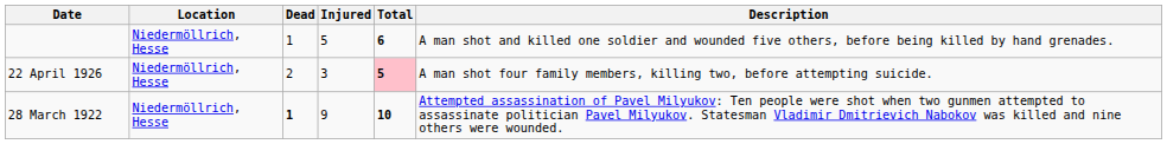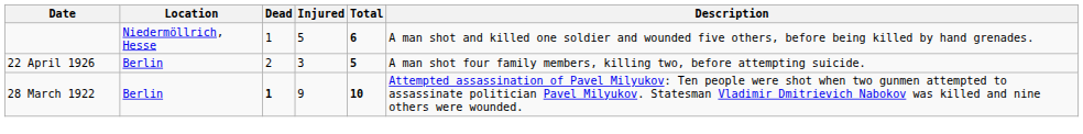 <table class="wikitable sortable">
 <tr>
 <th scope="col" style="width: 8rem;">Date</th>
 <th scope="col" style="width: 10rem;">Location</th>
 <th data-sort-type=number>Dead</th>
 <th data-sort-type=number>Injured</th>
 <th data-sort-type=number>Total</th>
 <th class=unsortable>Description</th>
 </tr>
 <tr>
 <td></td>
 <td><a href='#'>Niedermöllrich</a>, <a href='#'>Hesse</a></td>
 <td>1</td>
 <td>5</td>
 <td><strong>6</strong></td>
 <td>A man shot and killed one soldier and wounded five others, before being killed by hand grenades.</td>
 </tr>
 <tr>
 <td>22 April 1926</td>
-<td><a href='#'>Niedermöllrich</a>, <a href='#'>Hesse</a></td>
+<td><a href='#'>Berlin</a></td>
 <td>2</td>
 <td>3</td>
-<td style="background: pink;"><strong>5</strong></td>
+<td><strong>5</strong></td>
 <td>A man shot four family members, killing two, before attempting suicide.</td>
 </tr>
 <tr>
 <td>28 March 1922</td>
-<td><a href='#'>Niedermöllrich</a>, <a href='#'>Hesse</a></td>
+<td><a href='#'>Berlin</a></td>
 <td><strong>1</strong></td>
 <td>9</td>
 <td><strong>10</strong></td>
 <td><a href='#'>Attempted assassination of Pavel Milyukov</a>: Ten people were shot when two gunmen attempted to assassinate politician <a href='#'>Pavel Milyukov</a>. Statesman <a href='#'>Vladimir Dmitrievich Nabokov</a> was killed and nine others were wounded.</td>
 </tr>
 </table>
